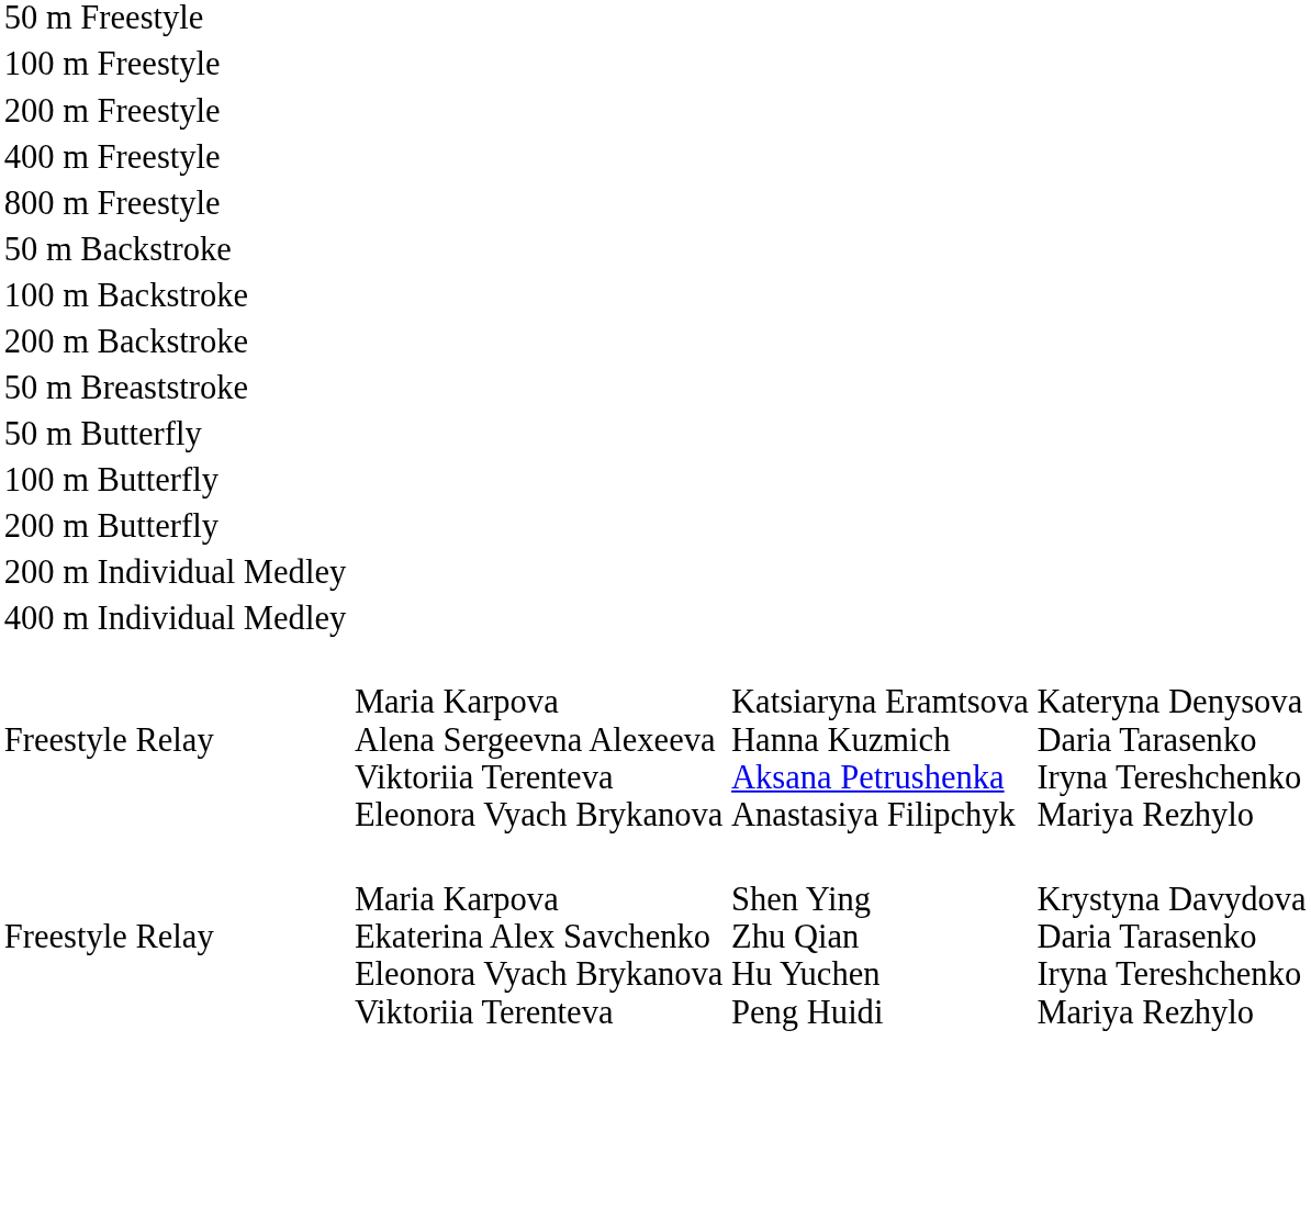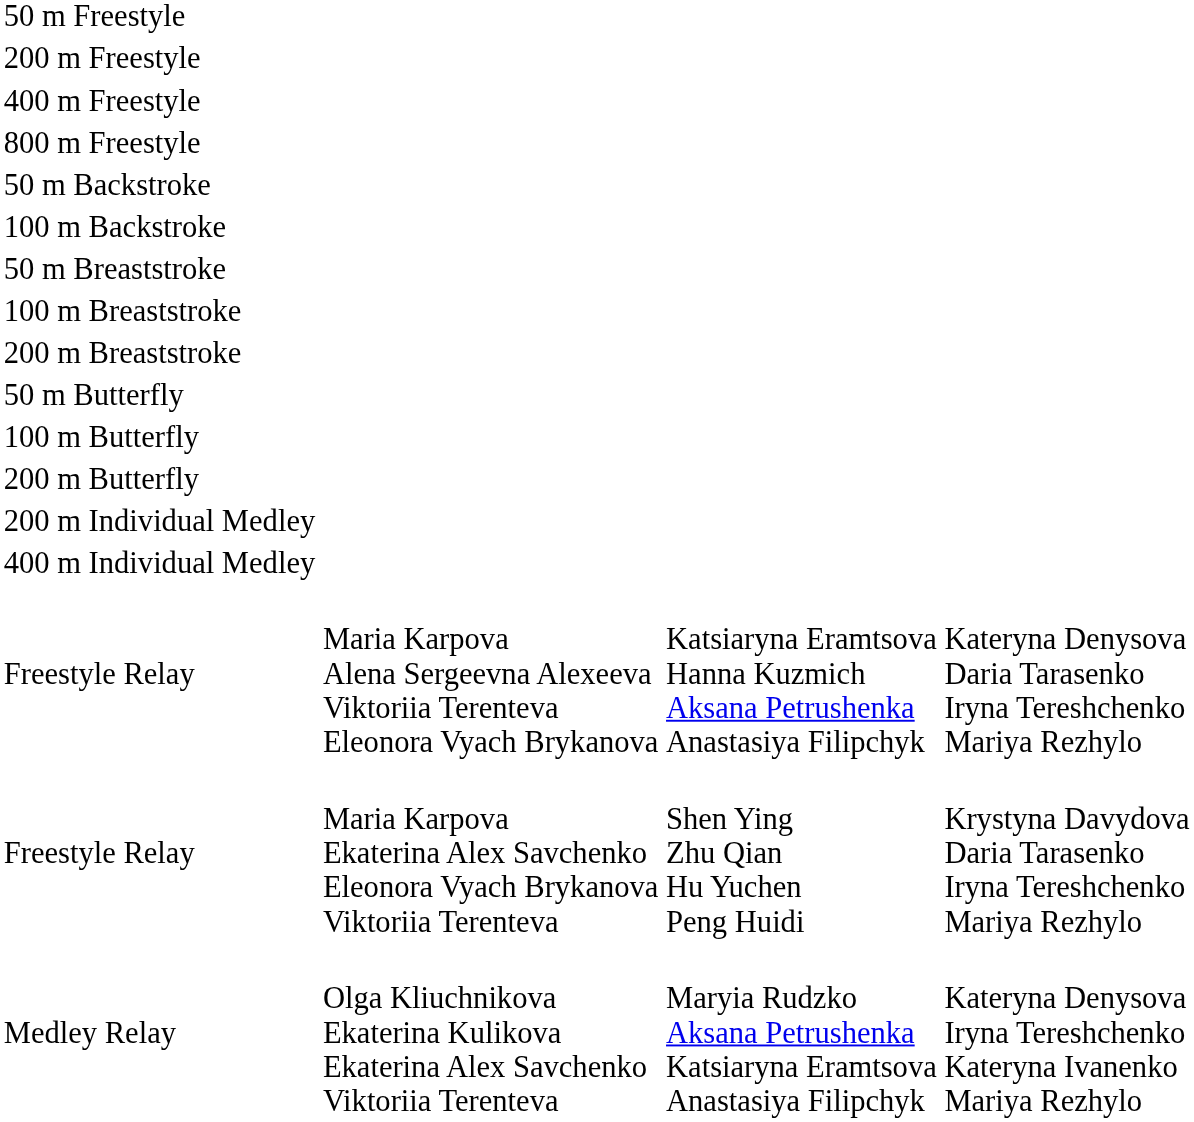 <table>
 <tr>
 <td>50 m Freestyle</td>
-<td></td>
-<td></td>
-<td></td>
-</tr>
-<tr>
-<td>100 m Freestyle</td>
 <td></td>
 <td></td>
 <td></td>
 </tr>
 <tr>
 <td>200 m Freestyle</td>
 <td></td>
 <td></td>
 <td></td>
 </tr>
 <tr>
 <td>400 m Freestyle</td>
 <td></td>
 <td></td>
 <td></td>
 </tr>
 <tr>
 <td>800 m Freestyle</td>
 <td></td>
 <td></td>
 <td></td>
 </tr>
 <tr>
 <td>50 m Backstroke</td>
 <td></td>
 <td></td>
 <td></td>
 </tr>
 <tr>
 <td>100 m Backstroke</td>
 <td></td>
 <td></td>
 <td></td>
 </tr>
 <tr>
-<td>200 m Backstroke</td>
+<td>50 m Breaststroke</td>
 <td></td>
 <td></td>
 <td></td>
 </tr>
 <tr>
-<td>50 m Breaststroke</td>
+<td>100 m Breaststroke</td>
+<td></td>
+<td></td>
+<td></td>
+</tr>
+<tr>
+<td>200 m Breaststroke</td>
 <td></td>
 <td></td>
 <td></td>
 </tr>
 <tr>
 <td>50 m Butterfly</td>
 <td></td>
 <td></td>
 <td></td>
 </tr>
 <tr>
 <td>100 m Butterfly</td>
 <td></td>
 <td></td>
 <td></td>
 </tr>
 <tr>
 <td>200 m Butterfly</td>
 <td></td>
 <td></td>
 <td></td>
 </tr>
 <tr>
 <td>200 m Individual Medley</td>
 <td></td>
 <td></td>
 <td></td>
 </tr>
 <tr>
 <td>400 m Individual Medley</td>
 <td></td>
 <td></td>
 <td></td>
 </tr>
 <tr>
 <td> Freestyle Relay</td>
 <td><br>Maria Karpova<br>Alena Sergeevna Alexeeva<br>Viktoriia Terenteva<br>Eleonora Vyach Brykanova</td>
 <td><br>Katsiaryna Eramtsova<br>Hanna Kuzmich<br><a href='#'>Aksana Petrushenka</a><br>Anastasiya Filipchyk</td>
 <td><br>Kateryna Denysova<br>Daria Tarasenko<br>Iryna Tereshchenko<br>Mariya Rezhylo</td>
 </tr>
 <tr>
 <td> Freestyle Relay</td>
 <td><br>Maria Karpova<br>Ekaterina Alex Savchenko<br>Eleonora Vyach Brykanova<br>Viktoriia Terenteva</td>
 <td><br>Shen Ying<br>Zhu Qian<br>Hu Yuchen<br>Peng Huidi</td>
 <td><br>Krystyna Davydova<br>Daria Tarasenko<br>Iryna Tereshchenko<br>Mariya Rezhylo</td>
 </tr>
+<tr>
+<td> Medley Relay</td>
+<td><br>Olga Kliuchnikova<br>Ekaterina Kulikova<br>Ekaterina Alex Savchenko<br>Viktoriia Terenteva</td>
+<td><br>Maryia Rudzko<br><a href='#'>Aksana Petrushenka</a><br>Katsiaryna Eramtsova<br>Anastasiya Filipchyk</td>
+<td><br>Kateryna Denysova<br>Iryna Tereshchenko<br>Kateryna Ivanenko<br>Mariya Rezhylo</td>
+</tr>
 </table>
